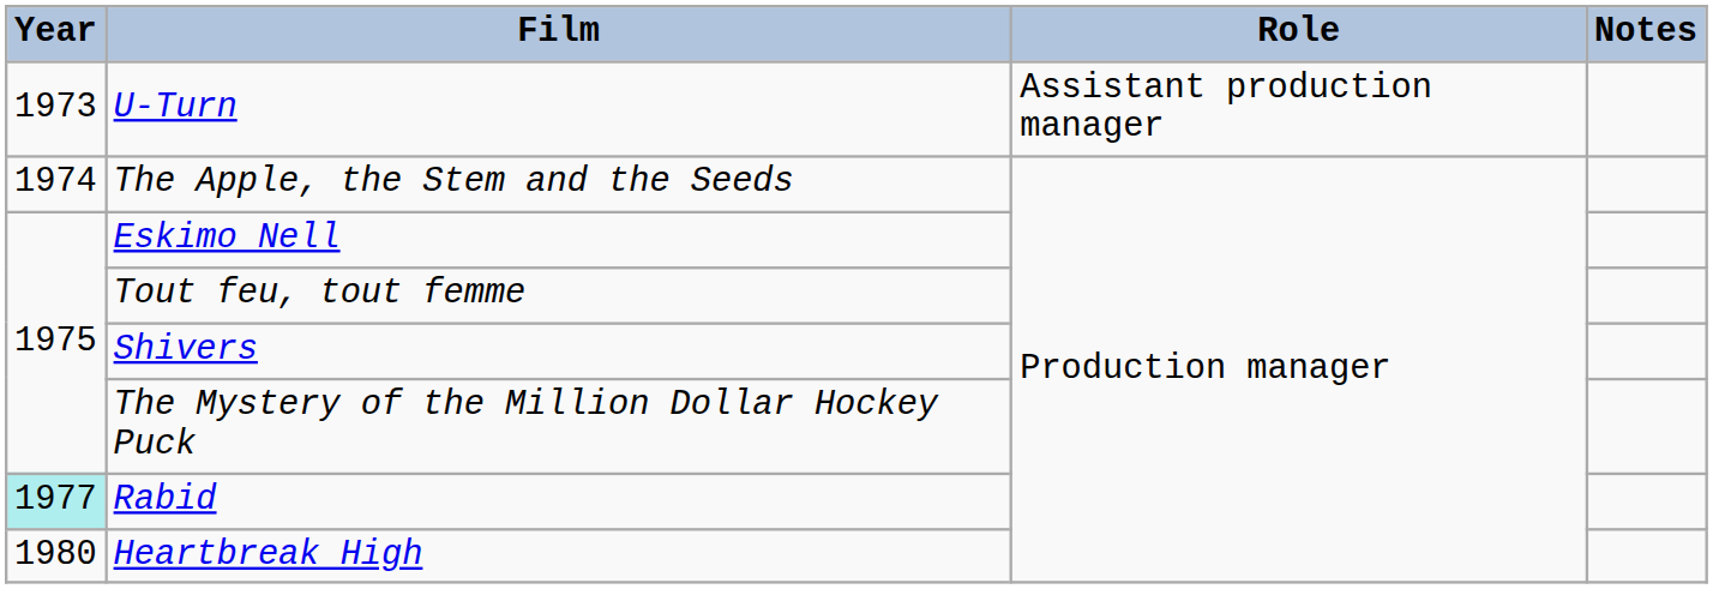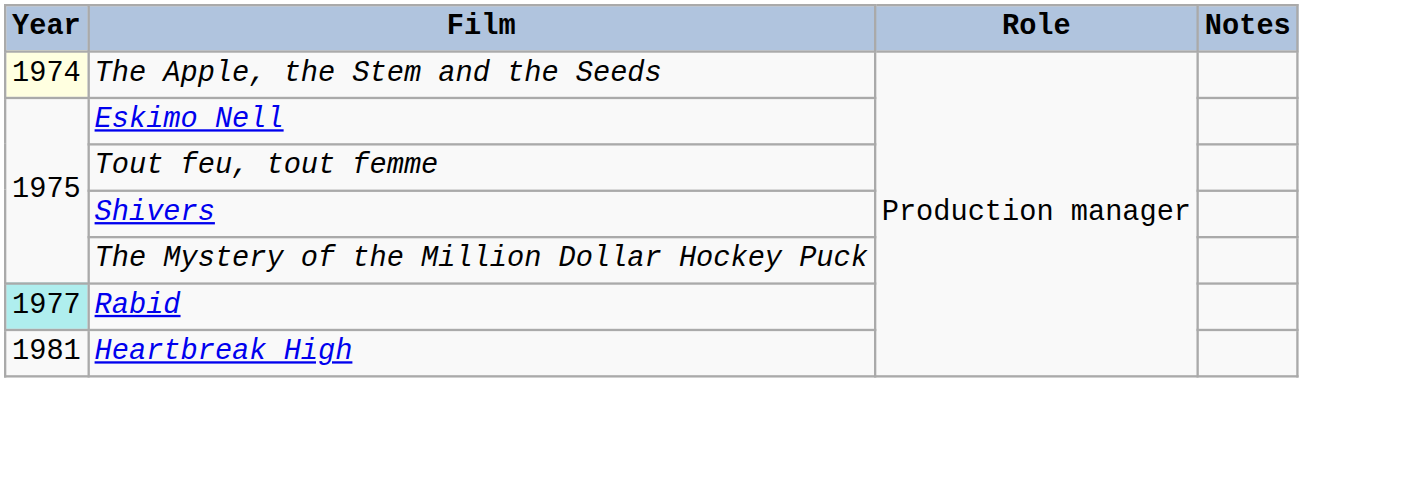 <table class="wikitable" style="font-size:95%;">
 <tr>
 <th style="background:#B0C4DE;">Year</th>
 <th style="background:#B0C4DE;">Film</th>
 <th style="background:#B0C4DE;">Role</th>
 <th style="background:#B0C4DE;">Notes</th>
 </tr>
 <tr>
-<td>1973</td>
-<td><em><a href='#'>U-Turn</a></em></td>
-<td>Assistant production manager</td>
-<td></td>
-</tr>
-<tr>
-<td>1974</td>
+<td style="background: lightyellow;">1974</td>
 <td><em>The Apple, the Stem and the Seeds</em></td>
 <td rowspan=7>Production manager</td>
 <td></td>
 </tr>
 <tr>
 <td rowspan=4>1975</td>
 <td><em><a href='#'>Eskimo Nell</a></em></td>
 <td></td>
 </tr>
 <tr>
 <td><em>Tout feu, tout femme</em></td>
 <td></td>
 </tr>
 <tr>
 <td><em><a href='#'>Shivers</a></em></td>
 <td></td>
 </tr>
 <tr>
 <td><em>The Mystery of the Million Dollar Hockey Puck</em></td>
 <td></td>
 </tr>
 <tr>
 <td style="background: paleturquoise;">1977</td>
 <td><em><a href='#'>Rabid</a></em></td>
 <td></td>
 </tr>
 <tr>
-<td>1980</td>
+<td>1981</td>
 <td><em><a href='#'>Heartbreak High</a></em></td>
 <td></td>
 </tr>
 </table>
